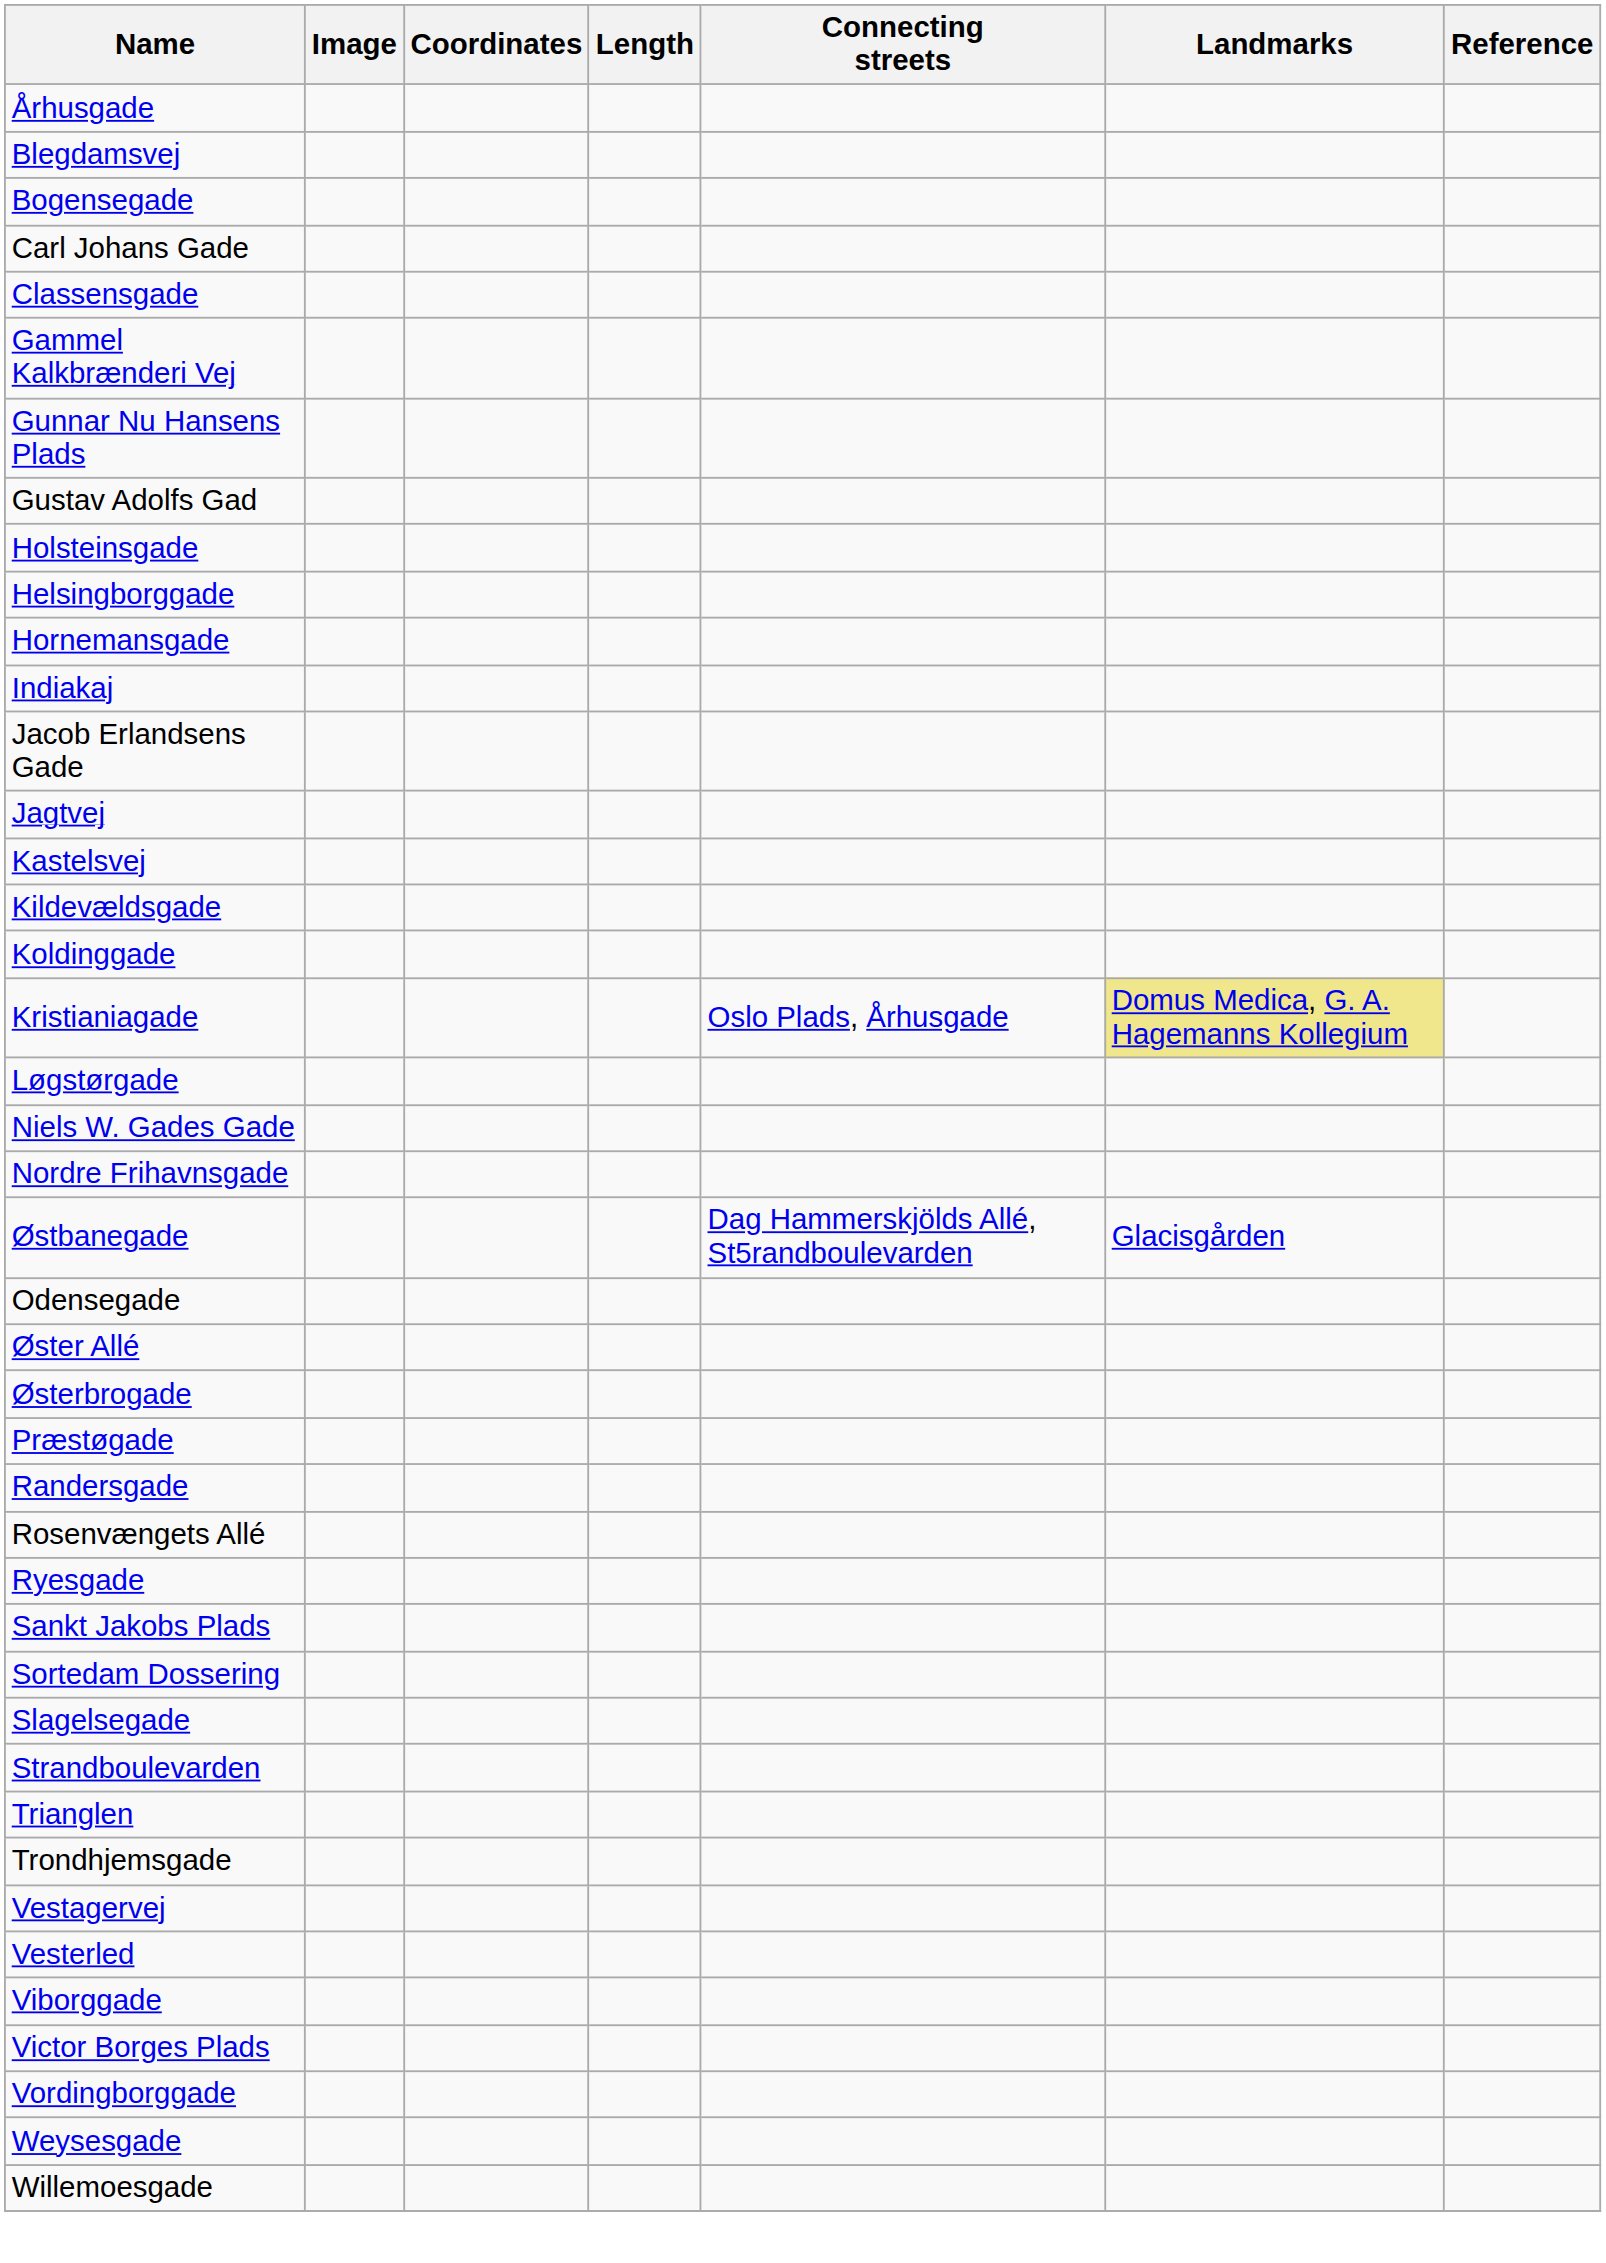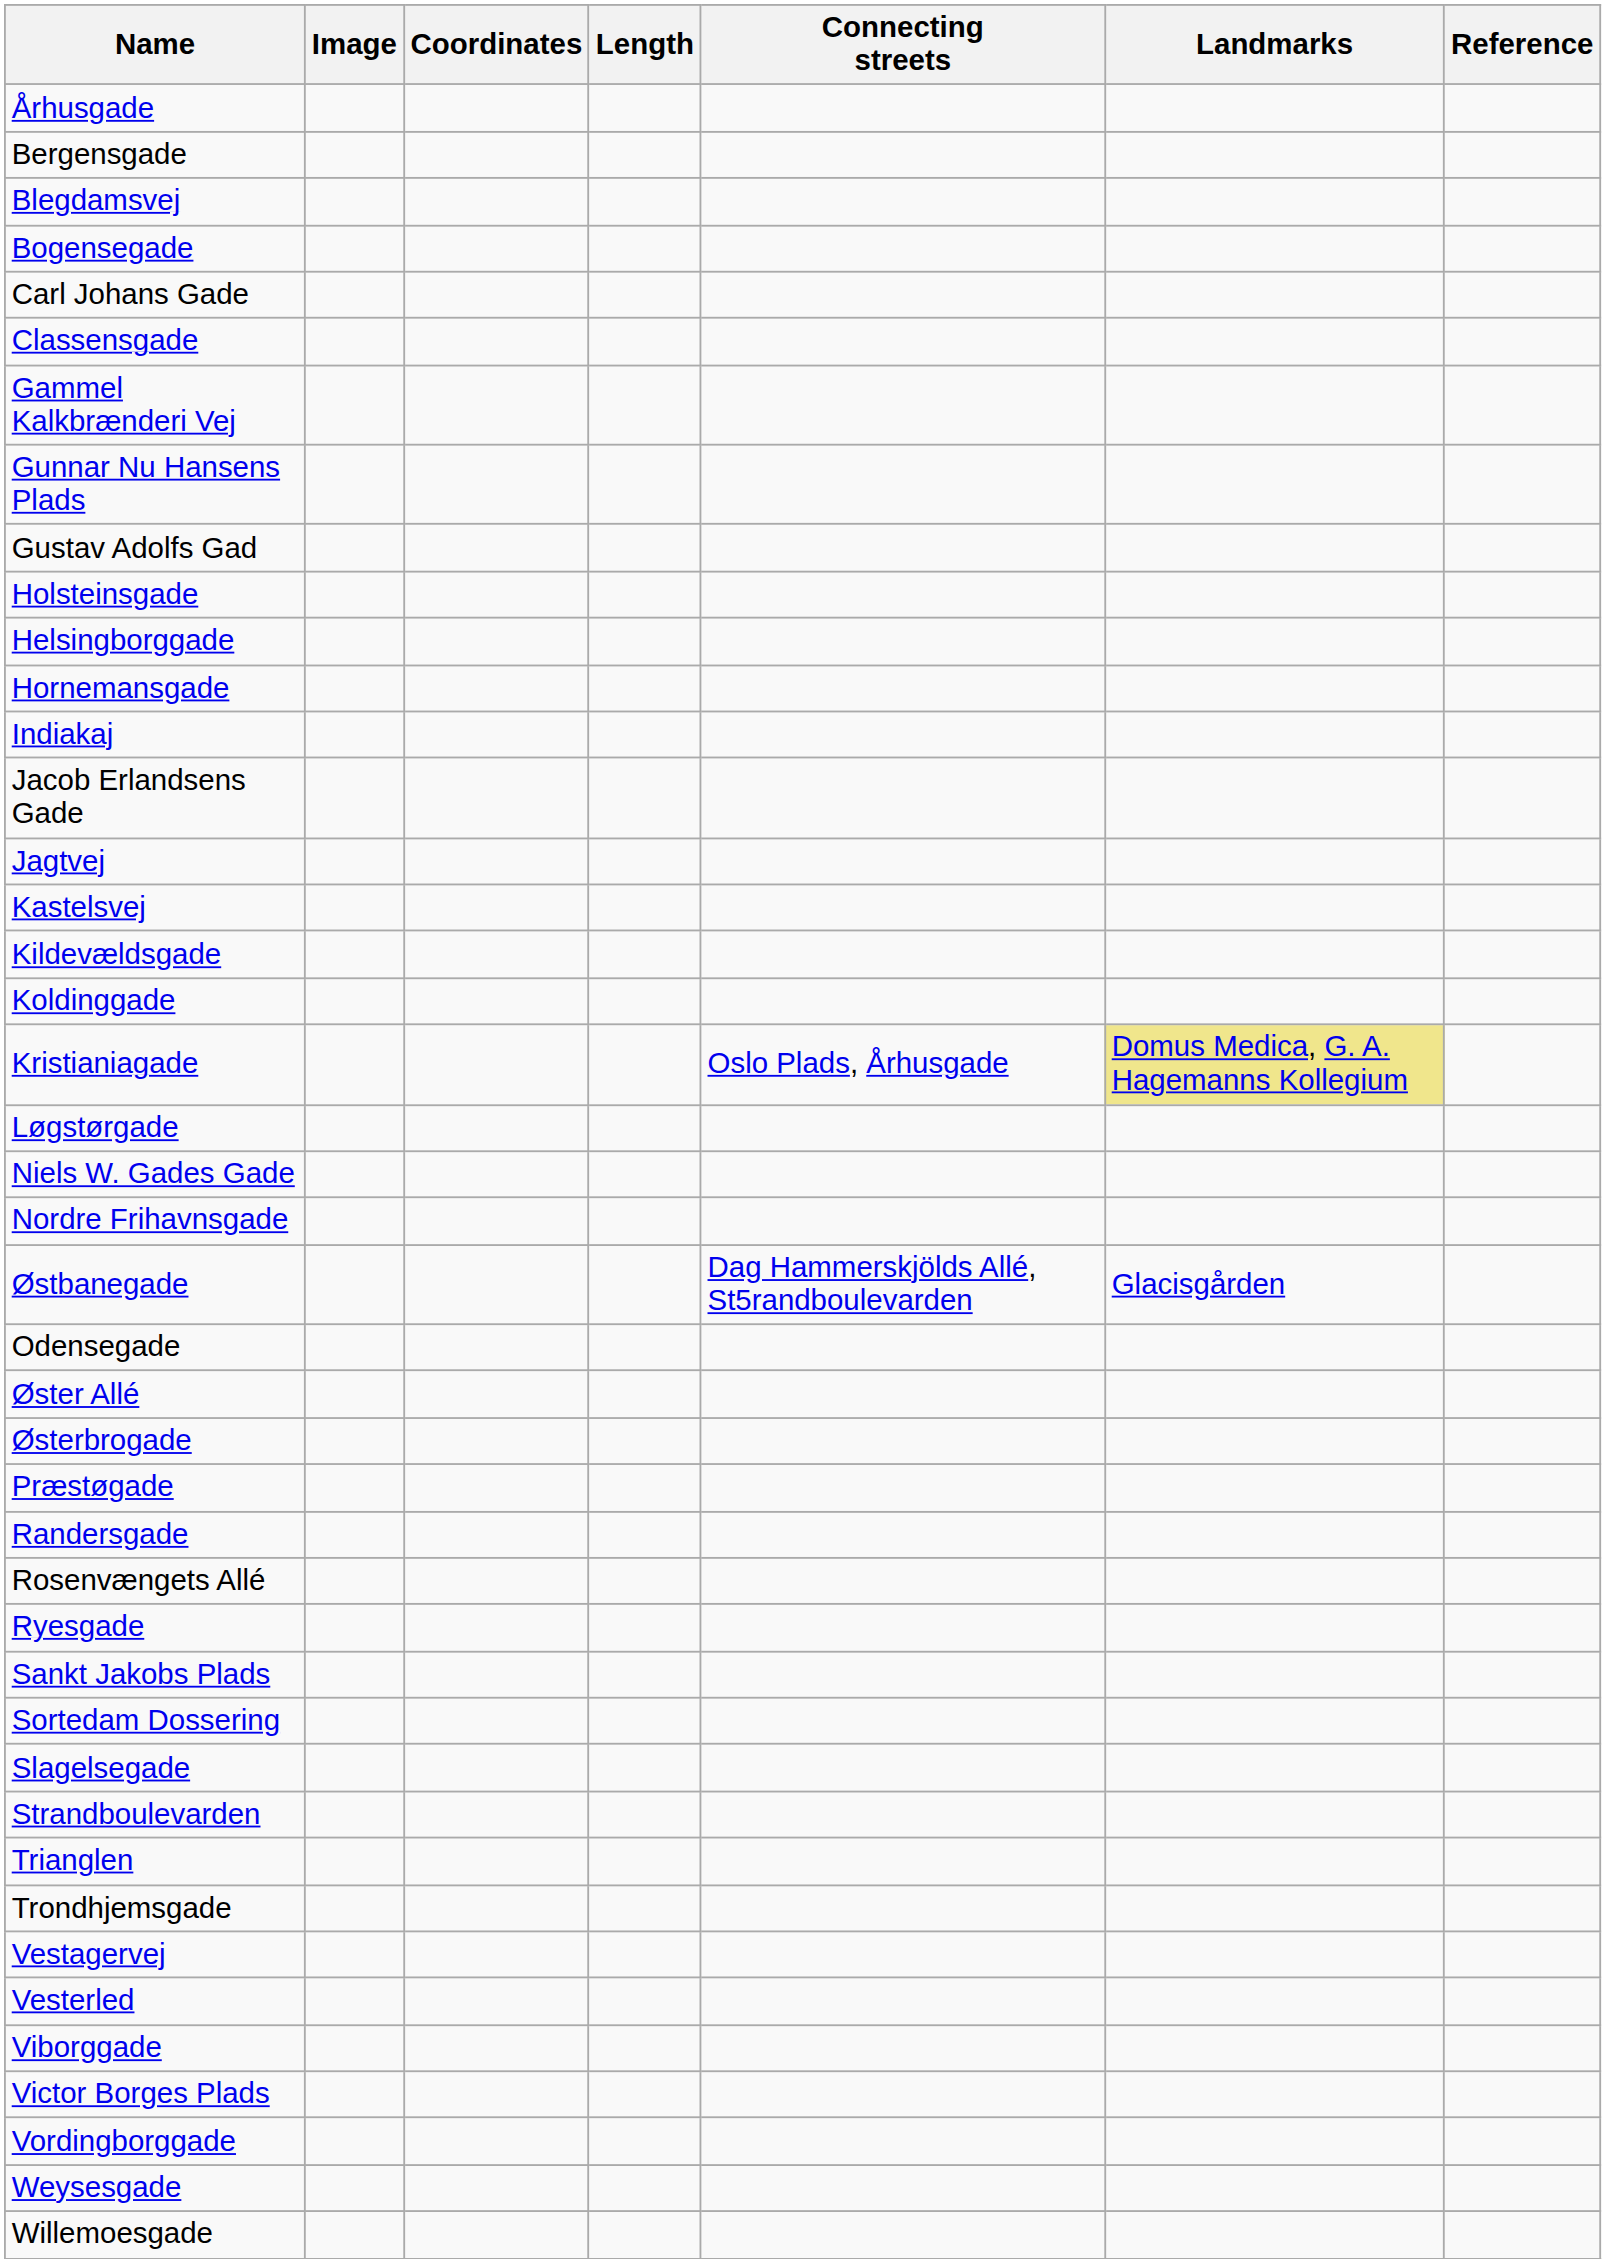 <table class="wikitable sortable">
 <tr>
 <th>Name</th>
 <th>Image</th>
 <th>Coordinates</th>
 <th>Length</th>
 <th>Connecting <br>streets</th>
 <th>Landmarks</th>
 <th>Reference</th>
 </tr>
 <tr>
 <td><a href='#'>Århusgade</a></td>
+<td></td>
+<td></td>
+<td></td>
+<td></td>
+<td></td>
+<td></td>
+</tr>
+<tr>
+<td>Bergensgade</td>
 <td></td>
 <td></td>
 <td></td>
 <td></td>
 <td></td>
 <td></td>
 </tr>
 <tr>
 <td><a href='#'>Blegdamsvej</a></td>
 <td></td>
 <td></td>
 <td></td>
 <td></td>
 <td></td>
 <td></td>
 </tr>
 <tr>
 <td><a href='#'>Bogensegade</a></td>
 <td></td>
 <td></td>
 <td></td>
 <td></td>
 <td></td>
 <td></td>
 </tr>
 <tr>
 <td>Carl Johans Gade</td>
 <td></td>
 <td></td>
 <td></td>
 <td></td>
 <td></td>
 <td></td>
 </tr>
 <tr>
 <td><a href='#'>Classensgade</a></td>
 <td></td>
 <td></td>
 <td></td>
 <td></td>
 <td></td>
 <td></td>
 </tr>
 <tr>
 <td><a href='#'>Gammel Kalkbrænderi Vej</a></td>
 <td></td>
 <td></td>
 <td></td>
 <td></td>
 <td></td>
 <td></td>
 </tr>
 <tr>
 <td><a href='#'>Gunnar Nu Hansens Plads</a></td>
 <td></td>
 <td></td>
 <td></td>
 <td></td>
 <td></td>
 <td></td>
 </tr>
 <tr>
 <td>Gustav Adolfs Gad</td>
 <td></td>
 <td></td>
 <td></td>
 <td></td>
 <td></td>
 <td></td>
 </tr>
 <tr>
 <td><a href='#'>Holsteinsgade</a></td>
 <td></td>
 <td></td>
 <td></td>
 <td></td>
 <td></td>
 <td></td>
 </tr>
 <tr>
 <td><a href='#'>Helsingborggade </a></td>
 <td></td>
 <td></td>
 <td></td>
 <td></td>
 <td></td>
 <td></td>
 </tr>
 <tr>
 <td><a href='#'>Hornemansgade</a></td>
 <td></td>
 <td></td>
 <td></td>
 <td></td>
 <td></td>
 <td></td>
 </tr>
 <tr>
 <td><a href='#'>Indiakaj</a></td>
 <td></td>
 <td></td>
 <td></td>
 <td></td>
 <td></td>
 <td></td>
 </tr>
 <tr>
 <td>Jacob Erlandsens Gade</td>
 <td></td>
 <td></td>
 <td></td>
 <td></td>
 <td></td>
 <td></td>
 </tr>
 <tr>
 <td><a href='#'>Jagtvej</a></td>
 <td></td>
 <td></td>
 <td></td>
 <td></td>
 <td></td>
 <td></td>
 </tr>
 <tr>
 <td><a href='#'>Kastelsvej</a></td>
 <td></td>
 <td></td>
 <td></td>
 <td></td>
 <td></td>
 <td></td>
 </tr>
 <tr>
 <td><a href='#'>Kildevældsgade</a></td>
 <td></td>
 <td></td>
 <td></td>
 <td></td>
 <td></td>
 <td></td>
 </tr>
 <tr>
 <td><a href='#'>Koldinggade</a></td>
 <td></td>
 <td></td>
 <td></td>
 <td></td>
 <td></td>
 <td></td>
 </tr>
 <tr>
 <td><a href='#'>Kristianiagade</a></td>
 <td></td>
 <td></td>
 <td></td>
 <td><a href='#'>Oslo Plads</a>, <a href='#'>Århusgade</a></td>
 <td style="background: khaki;"><a href='#'>Domus Medica</a>, <a href='#'>G. A. Hagemanns Kollegium</a></td>
 <td></td>
 </tr>
 <tr>
 <td><a href='#'>Løgstørgade</a></td>
 <td></td>
 <td></td>
 <td></td>
 <td></td>
 <td></td>
 <td></td>
 </tr>
 <tr>
 <td><a href='#'>Niels W. Gades Gade</a></td>
 <td></td>
 <td></td>
 <td></td>
 <td></td>
 <td></td>
 <td></td>
 </tr>
 <tr>
 <td><a href='#'>Nordre Frihavnsgade</a></td>
 <td></td>
 <td></td>
 <td></td>
 <td></td>
 <td></td>
 <td></td>
 </tr>
 <tr>
 <td><a href='#'>Østbanegade</a></td>
 <td></td>
 <td></td>
 <td></td>
 <td><a href='#'>Dag Hammerskjölds Allé</a>, <a href='#'>St5randboulevarden</a></td>
 <td><a href='#'>Glacisgården</a></td>
 <td></td>
 </tr>
 <tr>
 <td>Odensegade</td>
 <td></td>
 <td></td>
 <td></td>
 <td></td>
 <td></td>
 <td></td>
 </tr>
 <tr>
 <td><a href='#'>Øster Allé</a></td>
 <td></td>
 <td></td>
 <td></td>
 <td></td>
 <td></td>
 <td></td>
 </tr>
 <tr>
 <td><a href='#'>Østerbrogade</a></td>
 <td></td>
 <td></td>
 <td></td>
 <td></td>
 <td></td>
 <td></td>
 </tr>
 <tr>
 <td><a href='#'>Præstøgade</a></td>
 <td></td>
 <td></td>
 <td></td>
 <td></td>
 <td></td>
 <td></td>
 </tr>
 <tr>
 <td><a href='#'>Randersgade</a></td>
 <td></td>
 <td></td>
 <td></td>
 <td></td>
 <td></td>
 <td></td>
 </tr>
 <tr>
 <td>Rosenvængets Allé</td>
 <td></td>
 <td></td>
 <td></td>
 <td></td>
 <td></td>
 <td></td>
 </tr>
 <tr>
 <td><a href='#'>Ryesgade</a></td>
 <td></td>
 <td></td>
 <td></td>
 <td></td>
 <td></td>
 <td></td>
 </tr>
 <tr>
 <td><a href='#'>Sankt Jakobs Plads</a></td>
 <td></td>
 <td></td>
 <td></td>
 <td></td>
 <td></td>
 <td></td>
 </tr>
 <tr>
 <td><a href='#'>Sortedam Dossering</a></td>
 <td></td>
 <td></td>
 <td></td>
 <td></td>
 <td></td>
 <td></td>
 </tr>
 <tr>
 <td><a href='#'>Slagelsegade</a></td>
 <td></td>
 <td></td>
 <td></td>
 <td></td>
 <td></td>
 <td></td>
 </tr>
 <tr>
 <td><a href='#'>Strandboulevarden</a></td>
 <td></td>
 <td></td>
 <td></td>
 <td></td>
 <td></td>
 <td></td>
 </tr>
 <tr>
 <td><a href='#'>Trianglen</a></td>
 <td></td>
 <td></td>
 <td></td>
 <td></td>
 <td></td>
 <td></td>
 </tr>
 <tr>
 <td>Trondhjemsgade</td>
 <td></td>
 <td></td>
 <td></td>
 <td></td>
 <td></td>
 <td></td>
 </tr>
 <tr>
 <td><a href='#'>Vestagervej</a></td>
 <td></td>
 <td></td>
 <td></td>
 <td></td>
 <td></td>
 <td></td>
 </tr>
 <tr>
 <td><a href='#'>Vesterled</a></td>
 <td></td>
 <td></td>
 <td></td>
 <td></td>
 <td></td>
 <td></td>
 </tr>
 <tr>
 <td><a href='#'>Viborggade</a></td>
 <td></td>
 <td></td>
 <td></td>
 <td></td>
 <td></td>
 <td></td>
 </tr>
 <tr>
 <td><a href='#'>Victor Borges Plads</a></td>
 <td></td>
 <td></td>
 <td></td>
 <td></td>
 <td></td>
 <td></td>
 </tr>
 <tr>
 <td><a href='#'>Vordingborggade</a></td>
 <td></td>
 <td></td>
 <td></td>
 <td></td>
 <td></td>
 <td></td>
 </tr>
 <tr>
 <td><a href='#'>Weysesgade</a></td>
 <td></td>
 <td></td>
 <td></td>
 <td></td>
 <td></td>
 <td></td>
 </tr>
 <tr>
 <td>Willemoesgade</td>
 <td></td>
 <td></td>
 <td></td>
 <td></td>
 <td></td>
 <td></td>
 </tr>
 <tr>
 </tr>
 </table>
